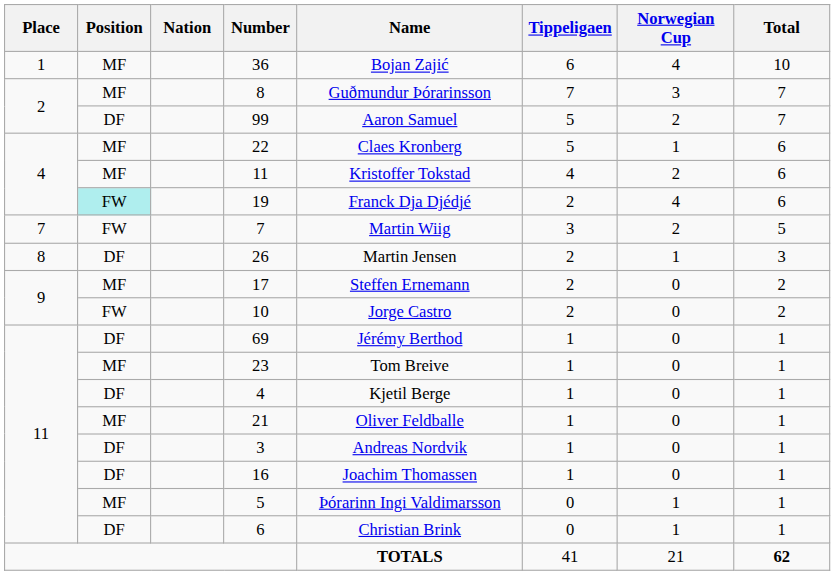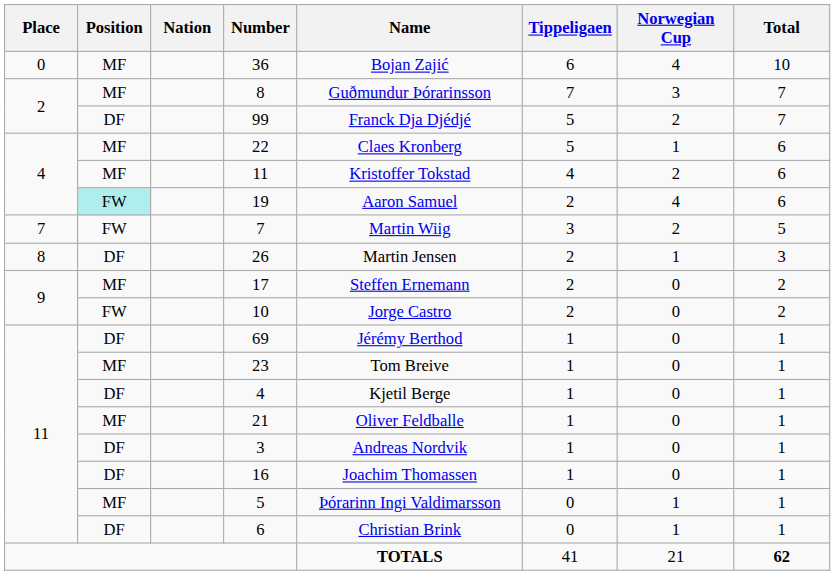 <table class="wikitable" style="font-size: 95%; text-align: center;">
 <tr>
 <th width=60>Place</th>
 <th width=60>Position</th>
 <th width=60>Nation</th>
 <th width=60>Number</th>
 <th width=200>Name</th>
 <th width=80><a href='#'>Tippeligaen</a></th>
 <th width=100><a href='#'>Norwegian Cup</a></th>
 <th width=80><strong>Total</strong></th>
 </tr>
 <tr>
-<td>1</td>
+<td>0</td>
 <td>MF</td>
 <td></td>
 <td>36</td>
 <td><a href='#'>Bojan Zajić</a></td>
 <td>6</td>
 <td>4</td>
 <td>10</td>
 </tr>
 <tr>
 <td rowspan=2>2</td>
 <td>MF</td>
 <td></td>
 <td>8</td>
 <td><a href='#'>Guðmundur Þórarinsson</a></td>
 <td>7</td>
 <td>3</td>
 <td>7</td>
 </tr>
 <tr>
 <td>DF</td>
 <td></td>
 <td>99</td>
-<td><a href='#'>Aaron Samuel</a></td>
+<td><a href='#'>Franck Dja Djédjé</a></td>
 <td>5</td>
 <td>2</td>
 <td>7</td>
 </tr>
 <tr>
 <td rowspan=3>4</td>
 <td>MF</td>
 <td></td>
 <td>22</td>
 <td><a href='#'>Claes Kronberg</a></td>
 <td>5</td>
 <td>1</td>
 <td>6</td>
 </tr>
 <tr>
 <td>MF</td>
 <td></td>
 <td>11</td>
 <td><a href='#'>Kristoffer Tokstad</a></td>
 <td>4</td>
 <td>2</td>
 <td>6</td>
 </tr>
 <tr>
 <td style="background: paleturquoise;">FW</td>
 <td></td>
 <td>19</td>
-<td><a href='#'>Franck Dja Djédjé</a></td>
+<td><a href='#'>Aaron Samuel</a></td>
 <td>2</td>
 <td>4</td>
 <td>6</td>
 </tr>
 <tr>
 <td>7</td>
 <td>FW</td>
 <td></td>
 <td>7</td>
 <td><a href='#'>Martin Wiig</a></td>
 <td>3</td>
 <td>2</td>
 <td>5</td>
 </tr>
 <tr>
 <td>8</td>
 <td>DF</td>
 <td></td>
 <td>26</td>
 <td>Martin Jensen</td>
 <td>2</td>
 <td>1</td>
 <td>3</td>
 </tr>
 <tr>
 <td rowspan=2>9</td>
 <td>MF</td>
 <td></td>
 <td>17</td>
 <td><a href='#'>Steffen Ernemann</a></td>
 <td>2</td>
 <td>0</td>
 <td>2</td>
 </tr>
 <tr>
 <td>FW</td>
 <td></td>
 <td>10</td>
 <td><a href='#'>Jorge Castro</a></td>
 <td>2</td>
 <td>0</td>
 <td>2</td>
 </tr>
 <tr>
 <td rowspan=8>11</td>
 <td>DF</td>
 <td></td>
 <td>69</td>
 <td><a href='#'>Jérémy Berthod</a></td>
 <td>1</td>
 <td>0</td>
 <td>1</td>
 </tr>
 <tr>
 <td>MF</td>
 <td></td>
 <td>23</td>
 <td>Tom Breive</td>
 <td>1</td>
 <td>0</td>
 <td>1</td>
 </tr>
 <tr>
 <td>DF</td>
 <td></td>
 <td>4</td>
 <td>Kjetil Berge</td>
 <td>1</td>
 <td>0</td>
 <td>1</td>
 </tr>
 <tr>
 <td>MF</td>
 <td></td>
 <td>21</td>
 <td><a href='#'>Oliver Feldballe</a></td>
 <td>1</td>
 <td>0</td>
 <td>1</td>
 </tr>
 <tr>
 <td>DF</td>
 <td></td>
 <td>3</td>
 <td><a href='#'>Andreas Nordvik</a></td>
 <td>1</td>
 <td>0</td>
 <td>1</td>
 </tr>
 <tr>
 <td>DF</td>
 <td></td>
 <td>16</td>
 <td><a href='#'>Joachim Thomassen</a></td>
 <td>1</td>
 <td>0</td>
 <td>1</td>
 </tr>
 <tr>
 <td>MF</td>
 <td></td>
 <td>5</td>
 <td><a href='#'>Þórarinn Ingi Valdimarsson</a></td>
 <td>0</td>
 <td>1</td>
 <td>1</td>
 </tr>
 <tr>
 <td>DF</td>
 <td></td>
 <td>6</td>
 <td><a href='#'>Christian Brink</a></td>
 <td>0</td>
 <td>1</td>
 <td>1</td>
 </tr>
 <tr>
 <td colspan=4></td>
 <td><strong>TOTALS</strong></td>
 <td>41</td>
 <td>21</td>
 <td><strong>62</strong></td>
 </tr>
 </table>
